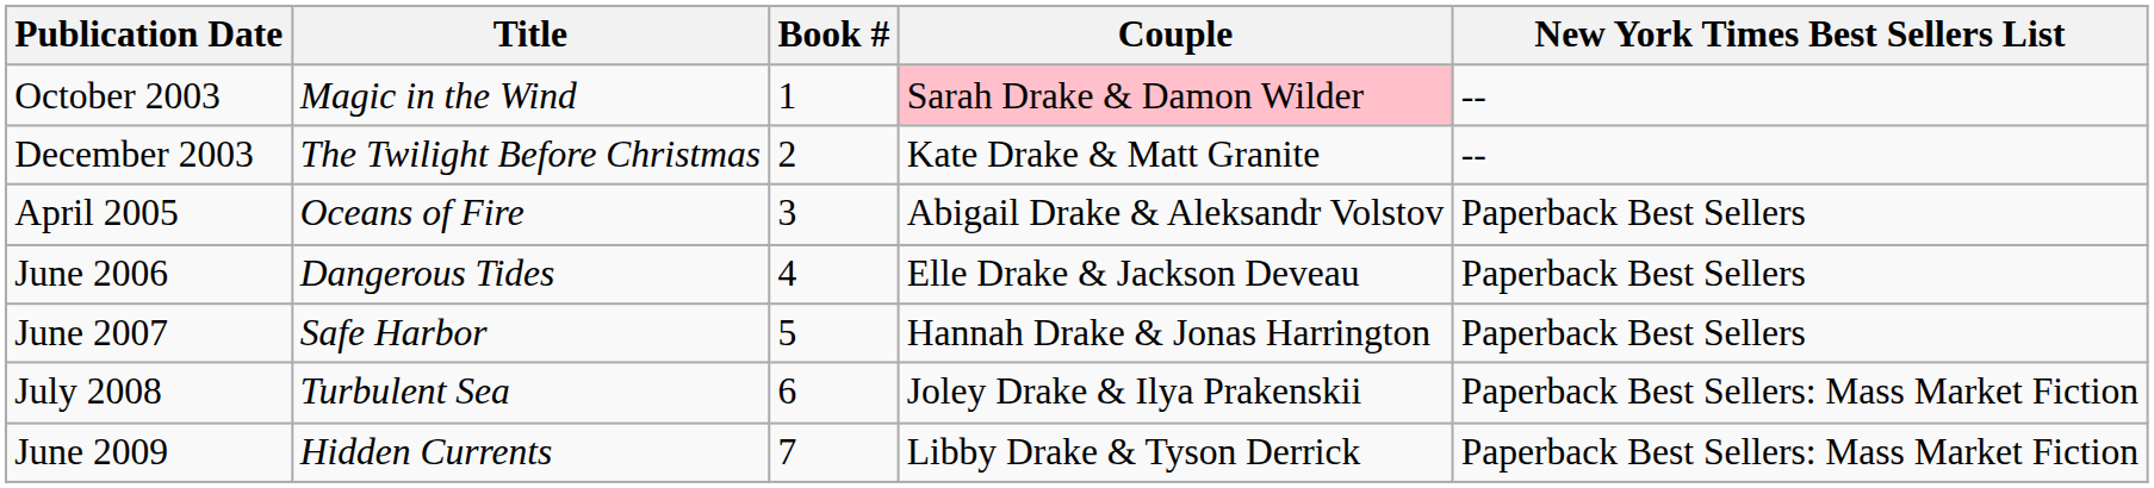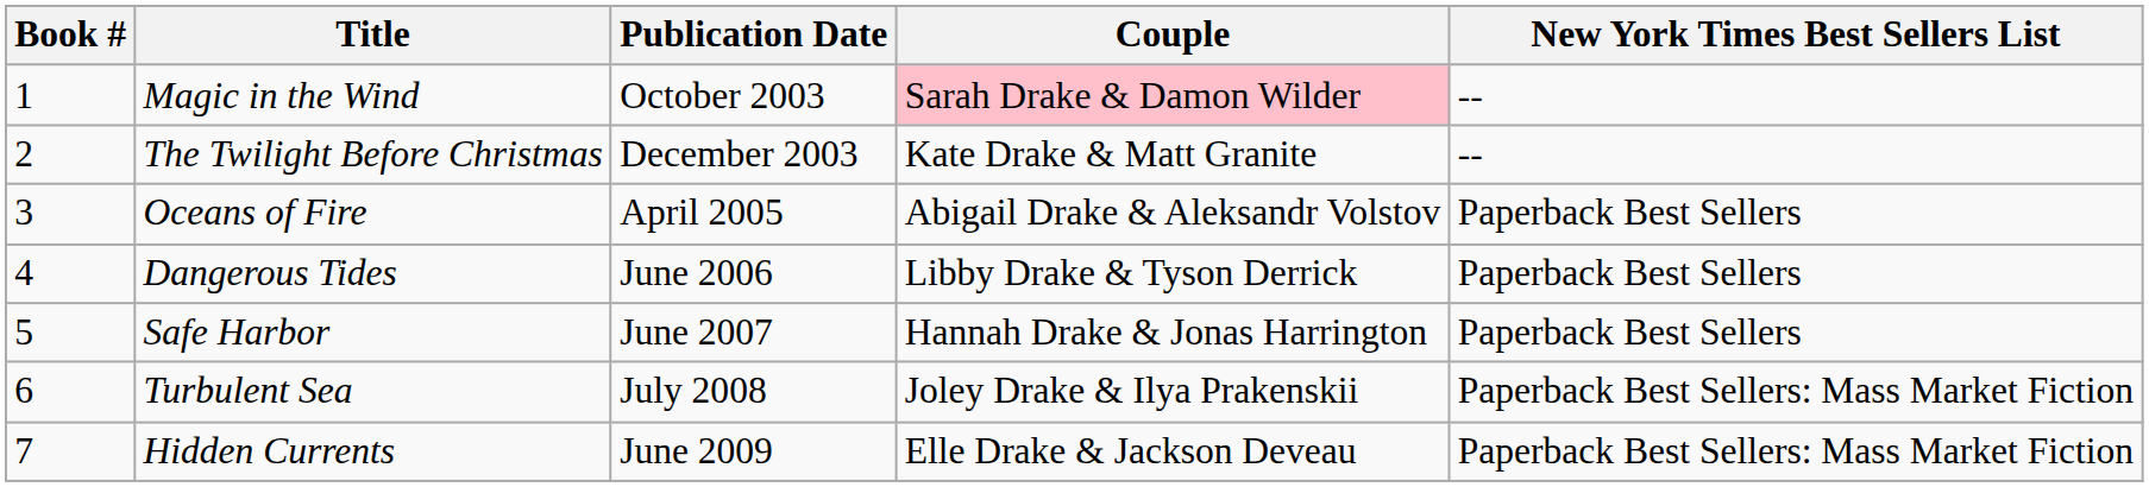 <table class="wikitable sortable mw-collapsible">
 <tr>
+<th>Book #</th>
+<th>Title</th>
 <th>Publication Date</th>
-<th>Title</th>
-<th>Book #</th>
 <th>Couple</th>
 <th>New York Times Best Sellers List</th>
 </tr>
 <tr>
+<td>1</td>
+<td><em>Magic in the Wind</em></td>
 <td>October 2003</td>
-<td><em>Magic in the Wind</em></td>
-<td>1</td>
 <td style="background: pink;">Sarah Drake & Damon Wilder</td>
 <td>--</td>
 </tr>
 <tr>
+<td>2</td>
+<td><em>The Twilight Before Christmas</em></td>
 <td>December 2003</td>
-<td><em>The Twilight Before Christmas</em></td>
-<td>2</td>
 <td>Kate Drake & Matt Granite</td>
 <td>--</td>
 </tr>
 <tr>
+<td>3</td>
+<td><em>Oceans of Fire</em></td>
 <td>April 2005</td>
-<td><em>Oceans of Fire</em></td>
-<td>3</td>
 <td>Abigail Drake & Aleksandr Volstov</td>
 <td>Paperback Best Sellers</td>
 </tr>
 <tr>
+<td>4</td>
+<td><em>Dangerous Tides</em></td>
 <td>June 2006</td>
-<td><em>Dangerous Tides</em></td>
-<td>4</td>
-<td>Elle Drake & Jackson Deveau</td>
+<td>Libby Drake & Tyson Derrick</td>
 <td>Paperback Best Sellers</td>
 </tr>
 <tr>
+<td>5</td>
+<td><em>Safe Harbor</em></td>
 <td>June 2007</td>
-<td><em>Safe Harbor</em></td>
-<td>5</td>
 <td>Hannah Drake & Jonas Harrington</td>
 <td>Paperback Best Sellers</td>
 </tr>
 <tr>
+<td>6</td>
+<td><em>Turbulent Sea</em></td>
 <td>July 2008</td>
-<td><em>Turbulent Sea</em></td>
-<td>6</td>
 <td>Joley Drake & Ilya Prakenskii</td>
 <td>Paperback Best Sellers: Mass Market Fiction</td>
 </tr>
 <tr>
+<td>7</td>
+<td><em>Hidden Currents</em></td>
 <td>June 2009</td>
-<td><em>Hidden Currents</em></td>
-<td>7</td>
-<td>Libby Drake & Tyson Derrick</td>
+<td>Elle Drake & Jackson Deveau</td>
 <td>Paperback Best Sellers: Mass Market Fiction</td>
 </tr>
 </table>
